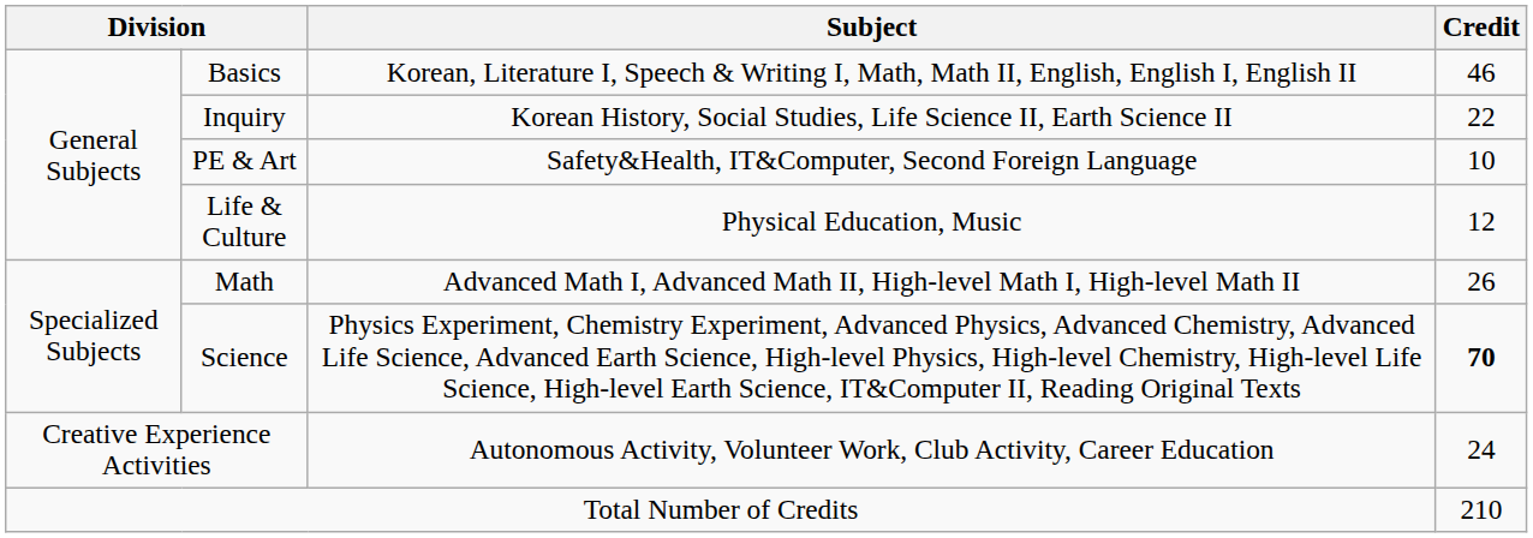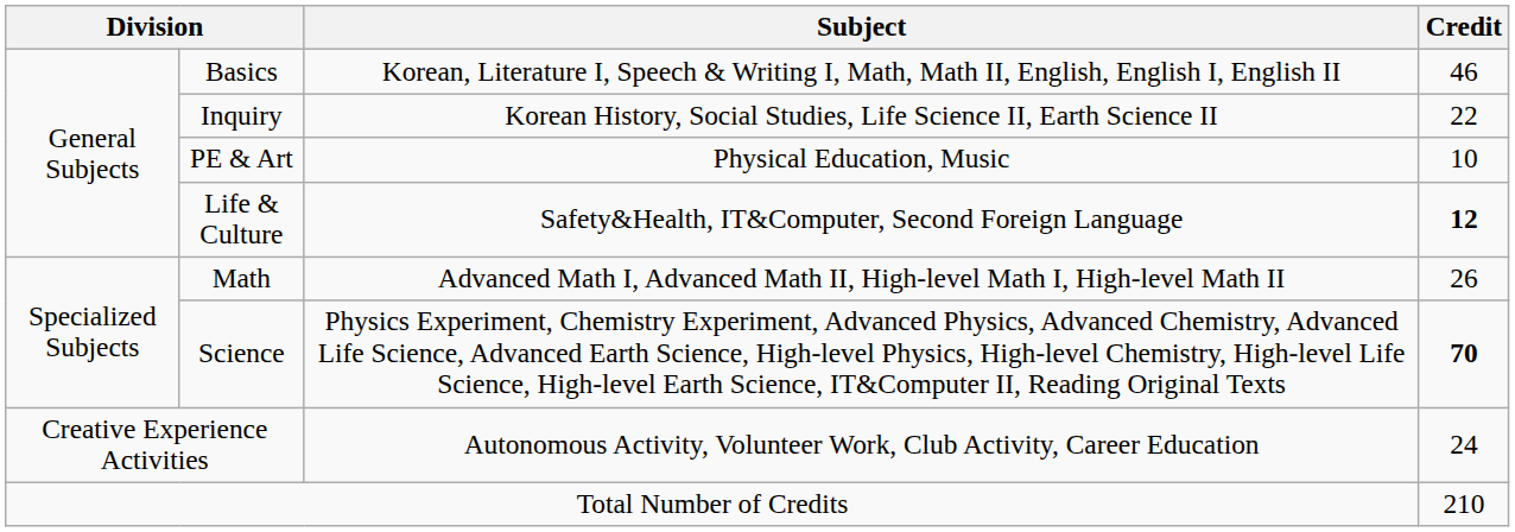 <table class="wikitable">
 <tr align="center">
 <th colspan="2">Division</th>
 <th>Subject</th>
 <th>Credit</th>
 </tr>
 <tr align="center">
 <td rowspan="4">General Subjects</td>
 <td>Basics</td>
 <td>Korean, Literature I, Speech & Writing I, Math, Math II, English, English I, English II</td>
 <td>46</td>
 </tr>
 <tr align="center">
 <td>Inquiry</td>
 <td>Korean History, Social Studies, Life Science II, Earth Science II</td>
 <td>22</td>
 </tr>
 <tr align="center">
 <td>PE & Art</td>
-<td>Safety&Health, IT&Computer, Second Foreign Language</td>
+<td>Physical Education, Music</td>
 <td>10</td>
 </tr>
 <tr align="center">
 <td>Life & Culture</td>
-<td>Physical Education, Music</td>
-<td>12</td>
+<td>Safety&Health, IT&Computer, Second Foreign Language</td>
+<td><strong>12</strong></td>
 </tr>
 <tr align="center">
 <td rowspan="2">Specialized Subjects</td>
 <td>Math</td>
 <td>Advanced Math I, Advanced Math II, High-level Math I, High-level Math II</td>
 <td>26</td>
 </tr>
 <tr align="center">
 <td>Science</td>
 <td>Physics Experiment, Chemistry Experiment, Advanced Physics, Advanced Chemistry, Advanced Life Science, Advanced Earth Science, High-level Physics, High-level Chemistry, High-level Life Science, High-level Earth Science, IT&Computer II, Reading Original Texts</td>
 <td><strong>70</strong></td>
 </tr>
 <tr align="center">
 <td colspan="2">Creative Experience Activities</td>
 <td>Autonomous Activity, Volunteer Work, Club Activity, Career Education</td>
 <td>24</td>
 </tr>
 <tr align="center">
 <td colspan="3">Total Number of Credits</td>
 <td>210</td>
 </tr>
 </table>
